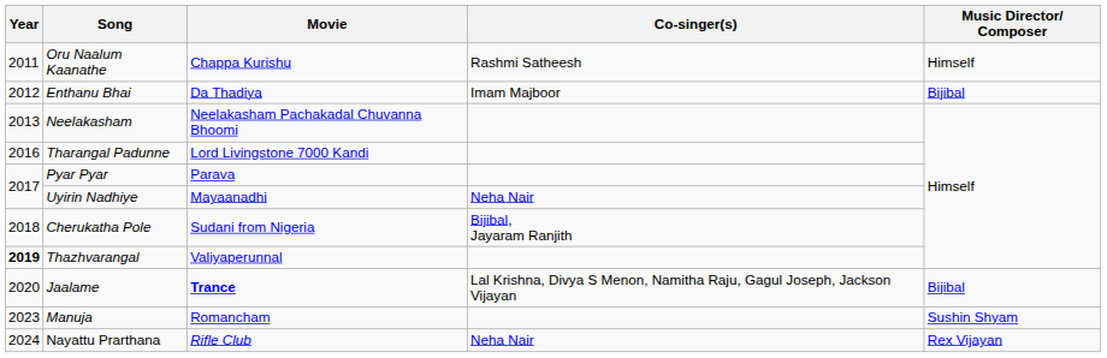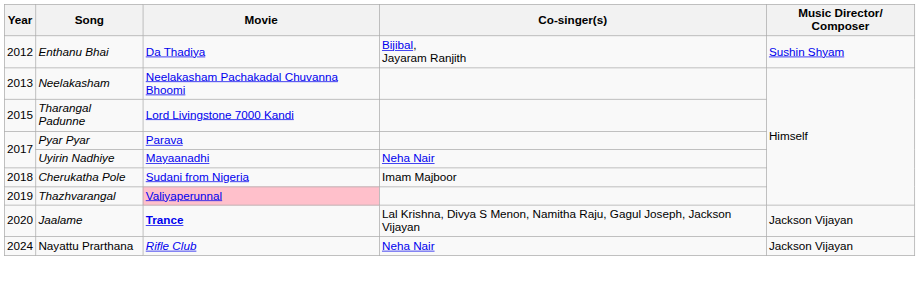 <table class=wikitable>
 <tr>
 <th>Year</th>
 <th>Song</th>
 <th>Movie</th>
 <th>Co-singer(s)</th>
 <th>Music Director/ Composer</th>
 </tr>
 <tr>
-<td>2011</td>
-<td><em>Oru Naalum Kaanathe</em></td>
-<td><a href='#'>Chappa Kurishu</a></td>
-<td>Rashmi Satheesh</td>
-<td>Himself</td>
-</tr>
-<tr>
 <td>2012</td>
 <td><em>Enthanu Bhai</em></td>
 <td><a href='#'>Da Thadiya</a></td>
-<td>Imam Majboor</td>
-<td><a href='#'>Bijibal</a></td>
+<td><a href='#'>Bijibal</a>,<br>Jayaram Ranjith</td>
+<td><a href='#'>Sushin Shyam</a></td>
 </tr>
 <tr>
 <td>2013</td>
 <td><em>Neelakasham</em></td>
 <td><a href='#'>Neelakasham Pachakadal Chuvanna Bhoomi</a></td>
 <td></td>
 <td rowspan="6">Himself</td>
 </tr>
 <tr>
-<td>2016</td>
+<td>2015</td>
 <td><em>Tharangal Padunne</em></td>
 <td><a href='#'>Lord Livingstone 7000 Kandi</a></td>
 <td></td>
 </tr>
 <tr>
 <td rowspan="2">2017</td>
 <td><em>Pyar Pyar</em></td>
 <td><a href='#'>Parava</a></td>
 <td></td>
 </tr>
 <tr>
 <td><em>Uyirin Nadhiye</em></td>
 <td><a href='#'>Mayaanadhi</a></td>
 <td><a href='#'>Neha Nair</a></td>
 </tr>
 <tr>
 <td>2018</td>
 <td><em>Cherukatha Pole</em></td>
 <td><a href='#'>Sudani from Nigeria</a></td>
-<td><a href='#'>Bijibal</a>,<br>Jayaram Ranjith</td>
+<td>Imam Majboor</td>
 </tr>
 <tr>
-<td><strong>2019</strong></td>
+<td>2019</td>
 <td><em>Thazhvarangal</em></td>
-<td><a href='#'>Valiyaperunnal</a></td>
+<td style="background: pink;"><a href='#'>Valiyaperunnal</a></td>
 <td></td>
 </tr>
 <tr>
 <td>2020</td>
 <td><em>Jaalame</em></td>
 <td><strong><a href='#'>Trance</a></strong></td>
 <td>Lal Krishna, Divya S Menon, Namitha Raju, Gagul Joseph, Jackson Vijayan</td>
-<td><a href='#'>Bijibal</a></td>
-</tr>
-<tr>
-<td>2023</td>
-<td><em>Manuja</em></td>
-<td><a href='#'>Romancham</a></td>
-<td></td>
-<td><a href='#'>Sushin Shyam</a></td>
+<td>Jackson Vijayan</td>
 </tr>
 <tr>
 <td>2024</td>
 <td>Nayattu Prarthana</td>
 <td><em><a href='#'>Rifle Club</a></em></td>
 <td><a href='#'>Neha Nair</a></td>
-<td><a href='#'>Rex Vijayan</a></td>
+<td>Jackson Vijayan</td>
 </tr>
 </table>
